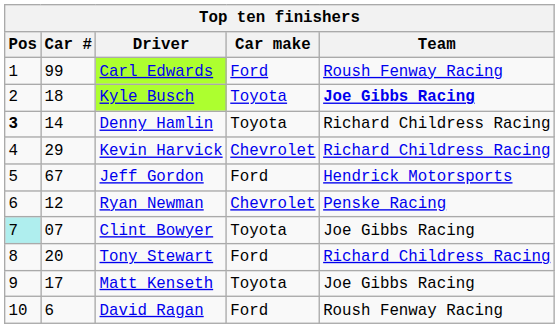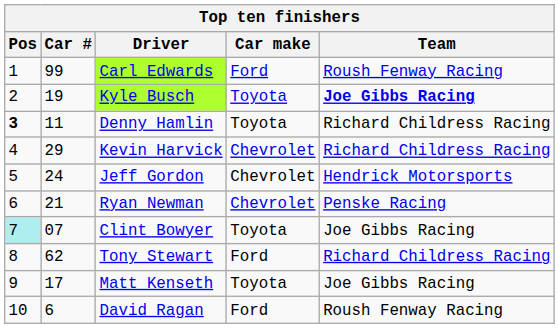 <table class="wikitable" style="font-size:90%;">
 <tr>
 <th colspan="9">Top ten finishers</th>
 </tr>
 <tr>
 <th>Pos</th>
 <th>Car #</th>
 <th>Driver</th>
 <th>Car make</th>
 <th>Team</th>
 </tr>
 <tr>
 <td>1</td>
 <td>99</td>
 <td style="background:greenyellow;"><a href='#'>Carl Edwards</a></td>
 <td><a href='#'>Ford</a></td>
 <td><a href='#'>Roush Fenway Racing</a></td>
 </tr>
 <tr>
 <td>2</td>
-<td>18</td>
+<td>19</td>
 <td style="background:greenyellow;"><a href='#'>Kyle Busch</a></td>
 <td><a href='#'>Toyota</a></td>
 <td><strong><a href='#'>Joe Gibbs Racing</a></strong></td>
 </tr>
 <tr>
 <td><strong>3</strong></td>
-<td>14</td>
+<td>11</td>
 <td><a href='#'>Denny Hamlin</a></td>
 <td>Toyota</td>
 <td>Richard Childress Racing</td>
 </tr>
 <tr>
 <td>4</td>
 <td>29</td>
 <td><a href='#'>Kevin Harvick</a></td>
 <td><a href='#'>Chevrolet</a></td>
 <td><a href='#'>Richard Childress Racing</a></td>
 </tr>
 <tr>
 <td>5</td>
-<td>67</td>
+<td>24</td>
 <td><a href='#'>Jeff Gordon</a></td>
-<td>Ford</td>
+<td>Chevrolet</td>
 <td><a href='#'>Hendrick Motorsports</a></td>
 </tr>
 <tr>
 <td>6</td>
-<td>12</td>
+<td>21</td>
 <td><a href='#'>Ryan Newman</a></td>
 <td><a href='#'>Chevrolet</a></td>
 <td><a href='#'>Penske Racing</a></td>
 </tr>
 <tr>
 <td style="background: paleturquoise;">7</td>
 <td>07</td>
 <td><a href='#'>Clint Bowyer</a></td>
 <td>Toyota</td>
 <td>Joe Gibbs Racing</td>
 </tr>
 <tr>
 <td>8</td>
-<td>20</td>
+<td>62</td>
 <td><a href='#'>Tony Stewart</a></td>
 <td>Ford</td>
 <td><a href='#'>Richard Childress Racing</a></td>
 </tr>
 <tr>
 <td>9</td>
 <td>17</td>
 <td><a href='#'>Matt Kenseth</a></td>
 <td>Toyota</td>
 <td>Joe Gibbs Racing</td>
 </tr>
 <tr>
 <td>10</td>
 <td>6</td>
 <td><a href='#'>David Ragan</a></td>
 <td>Ford</td>
 <td>Roush Fenway Racing</td>
 </tr>
 </table>
